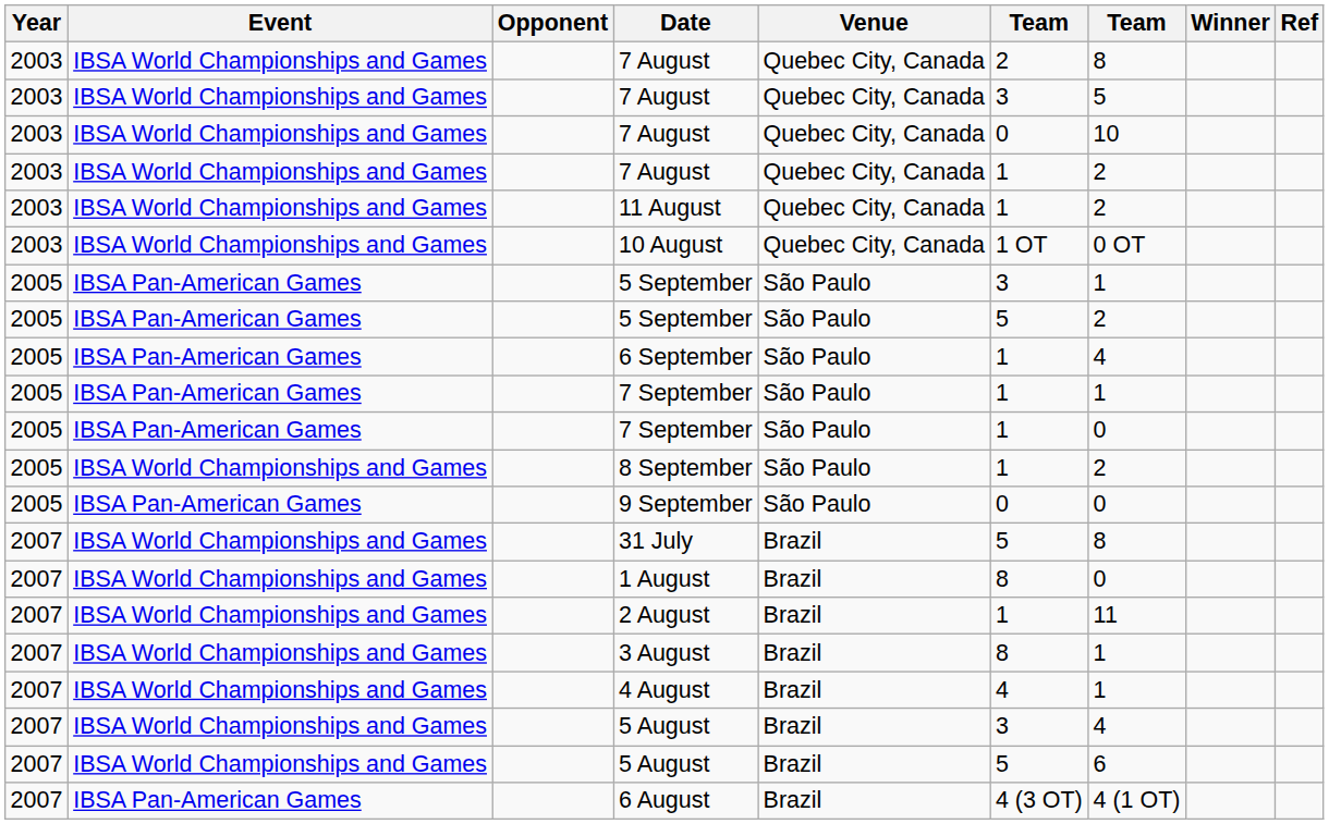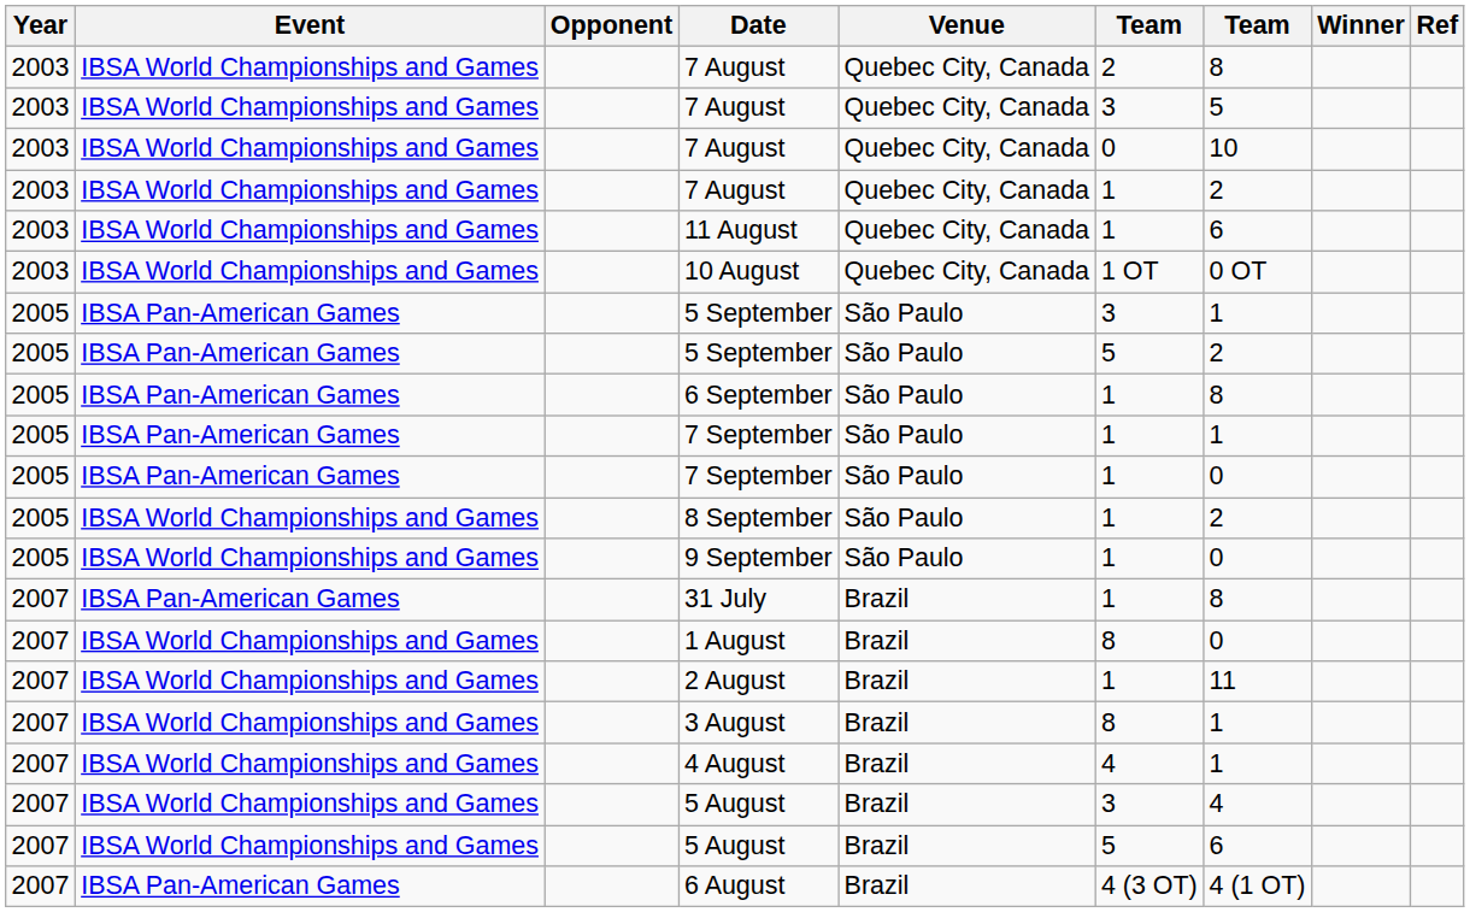 <table class="wikitable">
 <tr>
 <th>Year</th>
 <th>Event</th>
 <th>Opponent</th>
 <th>Date</th>
 <th>Venue</th>
 <th>Team</th>
 <th>Team</th>
 <th>Winner</th>
 <th>Ref</th>
 </tr>
 <tr --->
 <td>2003</td>
 <td><a href='#'>IBSA World Championships and Games</a></td>
 <td></td>
 <td>7 August</td>
 <td>Quebec City, Canada</td>
 <td>2</td>
 <td>8</td>
 <td></td>
 <td></td>
 </tr>
 <tr --->
 <td>2003</td>
 <td><a href='#'>IBSA World Championships and Games</a></td>
 <td></td>
 <td>7 August</td>
 <td>Quebec City, Canada</td>
 <td>3</td>
 <td>5</td>
 <td></td>
 <td></td>
 </tr>
 <tr --->
 <td>2003</td>
 <td><a href='#'>IBSA World Championships and Games</a></td>
 <td></td>
 <td>7 August</td>
 <td>Quebec City, Canada</td>
 <td>0</td>
 <td>10</td>
 <td></td>
 <td></td>
 </tr>
 <tr --->
 <td>2003</td>
 <td><a href='#'>IBSA World Championships and Games</a></td>
 <td></td>
 <td>7 August</td>
 <td>Quebec City, Canada</td>
 <td>1</td>
 <td>2</td>
 <td></td>
 <td></td>
 </tr>
 <tr --->
 <td>2003</td>
 <td><a href='#'>IBSA World Championships and Games</a></td>
 <td></td>
 <td>11 August</td>
 <td>Quebec City, Canada</td>
 <td>1</td>
-<td>2</td>
+<td>6</td>
 <td></td>
 <td></td>
 </tr>
 <tr --->
 <td>2003</td>
 <td><a href='#'>IBSA World Championships and Games</a></td>
 <td></td>
 <td>10 August</td>
 <td>Quebec City, Canada</td>
 <td>1 OT</td>
 <td>0 OT</td>
 <td></td>
 <td></td>
 </tr>
 <tr --->
 <td>2005</td>
 <td><a href='#'>IBSA Pan-American Games</a></td>
 <td></td>
 <td>5 September</td>
 <td>São Paulo</td>
 <td>3</td>
 <td>1</td>
 <td></td>
 <td></td>
 </tr>
 <tr --->
 <td>2005</td>
 <td><a href='#'>IBSA Pan-American Games</a></td>
 <td></td>
 <td>5 September</td>
 <td>São Paulo</td>
 <td>5</td>
 <td>2</td>
 <td></td>
 <td></td>
 </tr>
 <tr --->
 <td>2005</td>
 <td><a href='#'>IBSA Pan-American Games</a></td>
 <td></td>
 <td>6 September</td>
 <td>São Paulo</td>
 <td>1</td>
-<td>4</td>
+<td>8</td>
 <td></td>
 <td></td>
 </tr>
 <tr --->
 <td>2005</td>
 <td><a href='#'>IBSA Pan-American Games</a></td>
 <td></td>
 <td>7 September</td>
 <td>São Paulo</td>
 <td>1</td>
 <td>1</td>
 <td></td>
 <td></td>
 </tr>
 <tr --->
 <td>2005</td>
 <td><a href='#'>IBSA Pan-American Games</a></td>
 <td></td>
 <td>7 September</td>
 <td>São Paulo</td>
 <td>1</td>
 <td>0</td>
 <td></td>
 <td></td>
 </tr>
 <tr --->
 <td>2005</td>
 <td><a href='#'>IBSA World Championships and Games</a></td>
 <td></td>
 <td>8 September</td>
 <td>São Paulo</td>
 <td>1</td>
 <td>2</td>
 <td></td>
 <td></td>
 </tr>
 <tr --->
 <td>2005</td>
-<td><a href='#'>IBSA Pan-American Games</a></td>
+<td><a href='#'>IBSA World Championships and Games</a></td>
 <td></td>
 <td>9 September</td>
 <td>São Paulo</td>
-<td>0</td>
+<td>1</td>
 <td>0</td>
 <td></td>
 <td></td>
 </tr>
 <tr --->
 <td>2007</td>
-<td><a href='#'>IBSA World Championships and Games</a></td>
+<td><a href='#'>IBSA Pan-American Games</a></td>
 <td></td>
 <td>31 July</td>
 <td>Brazil</td>
-<td>5</td>
+<td>1</td>
 <td>8</td>
 <td></td>
 <td></td>
 </tr>
 <tr --->
 <td>2007</td>
 <td><a href='#'>IBSA World Championships and Games</a></td>
 <td></td>
 <td>1 August</td>
 <td>Brazil</td>
 <td>8</td>
 <td>0</td>
 <td></td>
 <td></td>
 </tr>
 <tr --->
 <td>2007</td>
 <td><a href='#'>IBSA World Championships and Games</a></td>
 <td></td>
 <td>2 August</td>
 <td>Brazil</td>
 <td>1</td>
 <td>11</td>
 <td></td>
 <td></td>
 </tr>
 <tr --->
 <td>2007</td>
 <td><a href='#'>IBSA World Championships and Games</a></td>
 <td></td>
 <td>3 August</td>
 <td>Brazil</td>
 <td>8</td>
 <td>1</td>
 <td></td>
 <td></td>
 </tr>
 <tr --->
 <td>2007</td>
 <td><a href='#'>IBSA World Championships and Games</a></td>
 <td></td>
 <td>4 August</td>
 <td>Brazil</td>
 <td>4</td>
 <td>1</td>
 <td></td>
 <td></td>
 </tr>
 <tr --->
 <td>2007</td>
 <td><a href='#'>IBSA World Championships and Games</a></td>
 <td></td>
 <td>5 August</td>
 <td>Brazil</td>
 <td>3</td>
 <td>4</td>
 <td></td>
 <td></td>
 </tr>
 <tr --->
 <td>2007</td>
 <td><a href='#'>IBSA World Championships and Games</a></td>
 <td></td>
 <td>5 August</td>
 <td>Brazil</td>
 <td>5</td>
 <td>6</td>
 <td></td>
 <td></td>
 </tr>
 <tr --->
 <td>2007</td>
 <td><a href='#'>IBSA Pan-American Games</a></td>
 <td></td>
 <td>6 August</td>
 <td>Brazil</td>
 <td>4 (3 OT)</td>
 <td>4 (1 OT)</td>
 <td></td>
 <td></td>
 </tr>
 </table>
